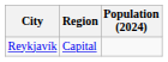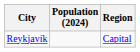 <table class="wikitable sortable sticky-header col3right">
 <tr>
 <th>City</th>
+<th>Population<br>(2024)</th>
 <th>Region</th>
-<th>Population<br>(2024)</th>
 </tr>
 <tr>
 <td><a href='#'>Reykjavík</a></td>
+<td></td>
 <td><a href='#'>Capital</a></td>
-<td></td>
 </tr>
 </table>
